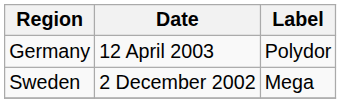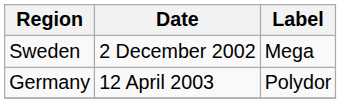 <table class="wikitable">
 <tr>
 <th scope="col">Region</th>
 <th scope="col">Date</th>
 <th scope="col">Label</th>
 </tr>
 <tr>
+<td scope="row">Sweden</td>
+<td>2 December 2002</td>
+<td>Mega</td>
+</tr>
+<tr>
 <td scope="row">Germany</td>
 <td>12 April 2003</td>
 <td>Polydor</td>
 </tr>
 <tr>
-<td scope="row">Sweden</td>
-<td>2 December 2002</td>
-<td>Mega</td>
-</tr>
-<tr>
 </tr>
 </table>
